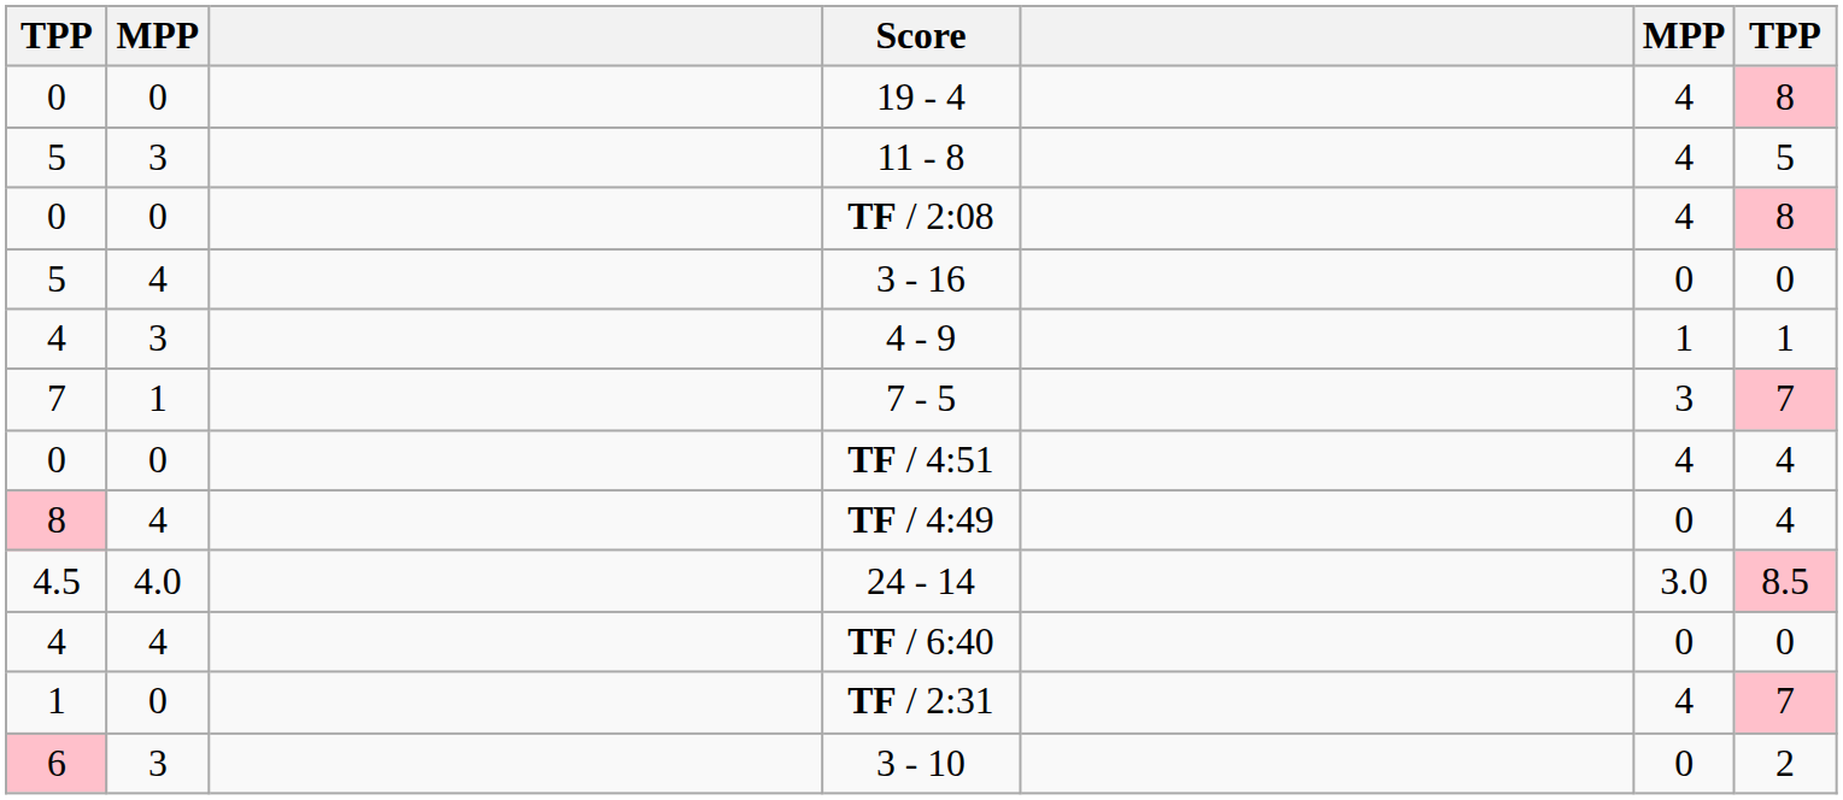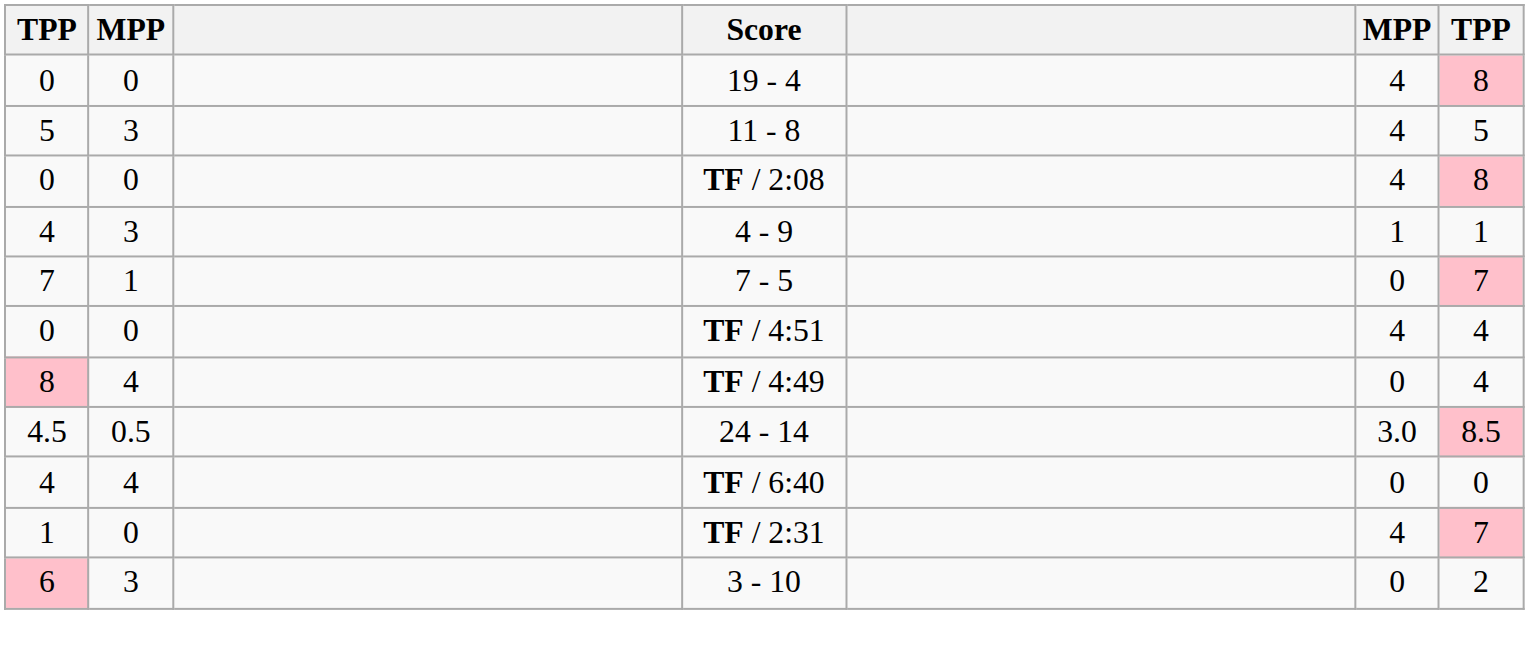 <table class="wikitable" style="text-align: center;" |>
 <tr>
 <th width="35">TPP</th>
 <th width="35">MPP</th>
 <th width="250"></th>
 <th width="75">Score</th>
 <th width="250"></th>
 <th width="35">MPP</th>
 <th width="35">TPP</th>
 </tr>
 <tr>
 <td>0</td>
 <td>0</td>
 <td style="text-align:left;"><strong></strong></td>
 <td>19 - 4</td>
 <td style="text-align:left;"></td>
 <td>4</td>
 <td bgcolor=pink>8</td>
 </tr>
 <tr>
 <td>5</td>
 <td>3</td>
 <td style="text-align:left;"><strong></strong></td>
 <td>11 - 8</td>
 <td style="text-align:left;"></td>
 <td>4</td>
 <td>5</td>
 </tr>
 <tr>
 <td>0</td>
 <td>0</td>
 <td style="text-align:left;"><strong></strong></td>
 <td><strong>TF</strong> / 2:08</td>
 <td style="text-align:left;"></td>
 <td>4</td>
 <td bgcolor=pink>8</td>
 </tr>
 <tr>
-<td>5</td>
-<td>4</td>
-<td style="text-align:left;"></td>
-<td>3 - 16</td>
-<td style="text-align:left;"><strong></strong></td>
-<td>0</td>
-<td>0</td>
-</tr>
-<tr>
 <td>4</td>
 <td>3</td>
 <td style="text-align:left;"></td>
 <td>4 - 9</td>
 <td style="text-align:left;"><strong></strong></td>
 <td>1</td>
 <td>1</td>
 </tr>
 <tr>
 <td>7</td>
 <td>1</td>
 <td style="text-align:left;"><strong></strong></td>
 <td>7 - 5</td>
 <td style="text-align:left;"></td>
-<td>3</td>
+<td>0</td>
 <td bgcolor=pink>7</td>
 </tr>
 <tr>
 <td>0</td>
 <td>0</td>
 <td style="text-align:left;"><strong></strong></td>
 <td><strong>TF</strong> / 4:51</td>
 <td style="text-align:left;"></td>
 <td>4</td>
 <td>4</td>
 </tr>
 <tr>
 <td bgcolor=pink>8</td>
 <td>4</td>
 <td style="text-align:left;"></td>
 <td><strong>TF</strong> / 4:49</td>
 <td style="text-align:left;"><strong></strong></td>
 <td>0</td>
 <td>4</td>
 </tr>
 <tr>
 <td>4.5</td>
-<td>4.0</td>
+<td>0.5</td>
 <td style="text-align:left;"><strong></strong></td>
 <td>24 - 14</td>
 <td style="text-align:left;"></td>
 <td>3.0</td>
 <td bgcolor=pink>8.5</td>
 </tr>
 <tr>
 <td>4</td>
 <td>4</td>
 <td style="text-align:left;"></td>
 <td><strong>TF</strong> / 6:40</td>
 <td style="text-align:left;"><strong></strong></td>
 <td>0</td>
 <td>0</td>
 </tr>
 <tr>
 <td>1</td>
 <td>0</td>
 <td style="text-align:left;"><strong></strong></td>
 <td><strong>TF</strong> / 2:31</td>
 <td style="text-align:left;"></td>
 <td>4</td>
 <td bgcolor=pink>7</td>
 </tr>
 <tr>
 <td bgcolor=pink>6</td>
 <td>3</td>
 <td style="text-align:left;"></td>
 <td>3 - 10</td>
 <td style="text-align:left;"><strong></strong></td>
 <td>0</td>
 <td>2</td>
 </tr>
 </table>
